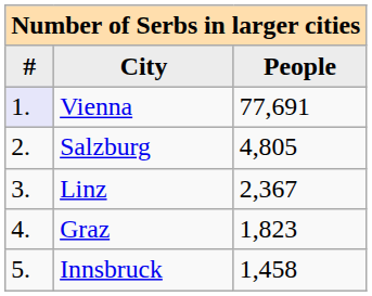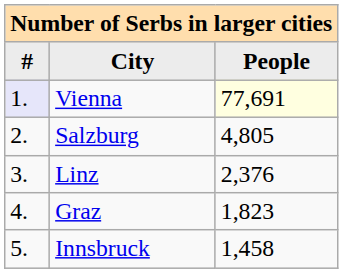 <table class="wikitable">
 <tr>
 <td colspan="10"  style="text-align:center; background:#ffdead;"><strong>Number of Serbs in larger cities </strong></td>
 </tr>
 <tr style="background:#ddd;">
 <th style="background:#ececec;">#</th>
 <th style="background:#ececec;">City</th>
 <th style="background:#ececec;">People</th>
 </tr>
 <tr style="text-align:left;">
 <td style="background: lavender;">1.</td>
 <td><a href='#'>Vienna</a></td>
-<td>77,691</td>
+<td style="background: lightyellow;">77,691</td>
 </tr>
 <tr style="text-align:left;">
 <td>2.</td>
 <td><a href='#'>Salzburg</a></td>
 <td>4,805</td>
 </tr>
 <tr style="text-align:left;">
 <td>3.</td>
 <td><a href='#'>Linz</a></td>
-<td>2,367</td>
+<td>2,376</td>
 </tr>
 <tr style="text-align:left;">
 <td>4.</td>
 <td><a href='#'>Graz</a></td>
 <td>1,823</td>
 </tr>
 <tr style="text-align:left;">
 <td>5.</td>
 <td><a href='#'>Innsbruck</a></td>
 <td>1,458</td>
 </tr>
 </table>
